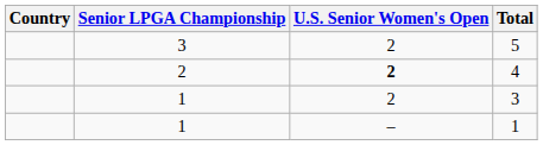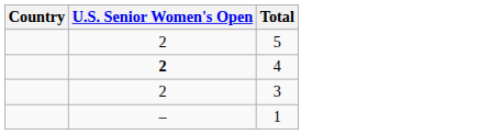 <table class="plainrowheaders wikitable" style="text-align:center">
 <tr>
 <th scope=col>Country</th>
-<th scope=col><a href='#'>Senior LPGA Championship</a></th>
 <th scope=col><a href='#'>U.S. Senior Women's Open</a></th>
 <th scope=col>Total</th>
 </tr>
 <tr>
 <td align=left></td>
-<td>3</td>
 <td>2</td>
 <td>5</td>
 </tr>
 <tr>
 <td align=left></td>
-<td>2</td>
 <td><strong>2</strong></td>
 <td>4</td>
 </tr>
 <tr>
 <td align=left></td>
-<td>1</td>
 <td>2</td>
 <td>3</td>
 </tr>
 <tr>
 <td align=left></td>
-<td>1</td>
 <td>–</td>
 <td>1</td>
 </tr>
 </table>
